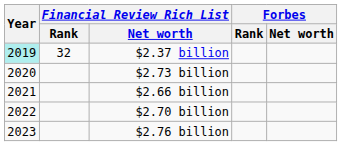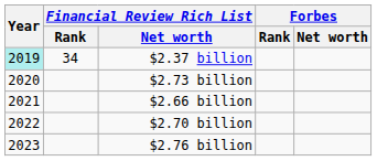 <table class="wikitable">
 <tr>
 <th rowspan=2>Year</th>
 <th colspan=2><em><a href='#'>Financial Review Rich List</a></th>
 <th colspan=2></em><a href='#'>Forbes</a><em><br></th>
 </tr>
 <tr>
 <th>Rank</th>
 <th><a href='#'>Net worth</a><br></th>
 <th>Rank</th>
 <th>Net worth<br></th>
 </tr>
 <tr>
 <td style="background: paleturquoise;">2019</td>
-<td align="center">32 </td>
+<td align="center">34 </td>
 <td align="right">$2.37 <a href='#'>billion</a> </td>
 <td align="center"></td>
 <td align="right"></td>
 </tr>
 <tr>
 <td>2020</td>
 <td align="center"></td>
 <td align="right">$2.73 billion </td>
 <td align="center"></td>
 <td align="right"></td>
 </tr>
 <tr>
 <td>2021</td>
 <td align="center"></td>
 <td align="right">$2.66 billion </td>
 <td align="center"></td>
 <td align="right"></td>
 </tr>
 <tr>
 <td>2022</td>
 <td align="center"></td>
 <td align="right">$2.70 billion </td>
 <td align="center"></td>
 <td align="right"></td>
 </tr>
 <tr>
 <td>2023</td>
 <td align="center"></td>
 <td align="right">$2.76 billion </td>
 <td align="center"></td>
 <td align="right"></td>
 </tr>
 </table>
